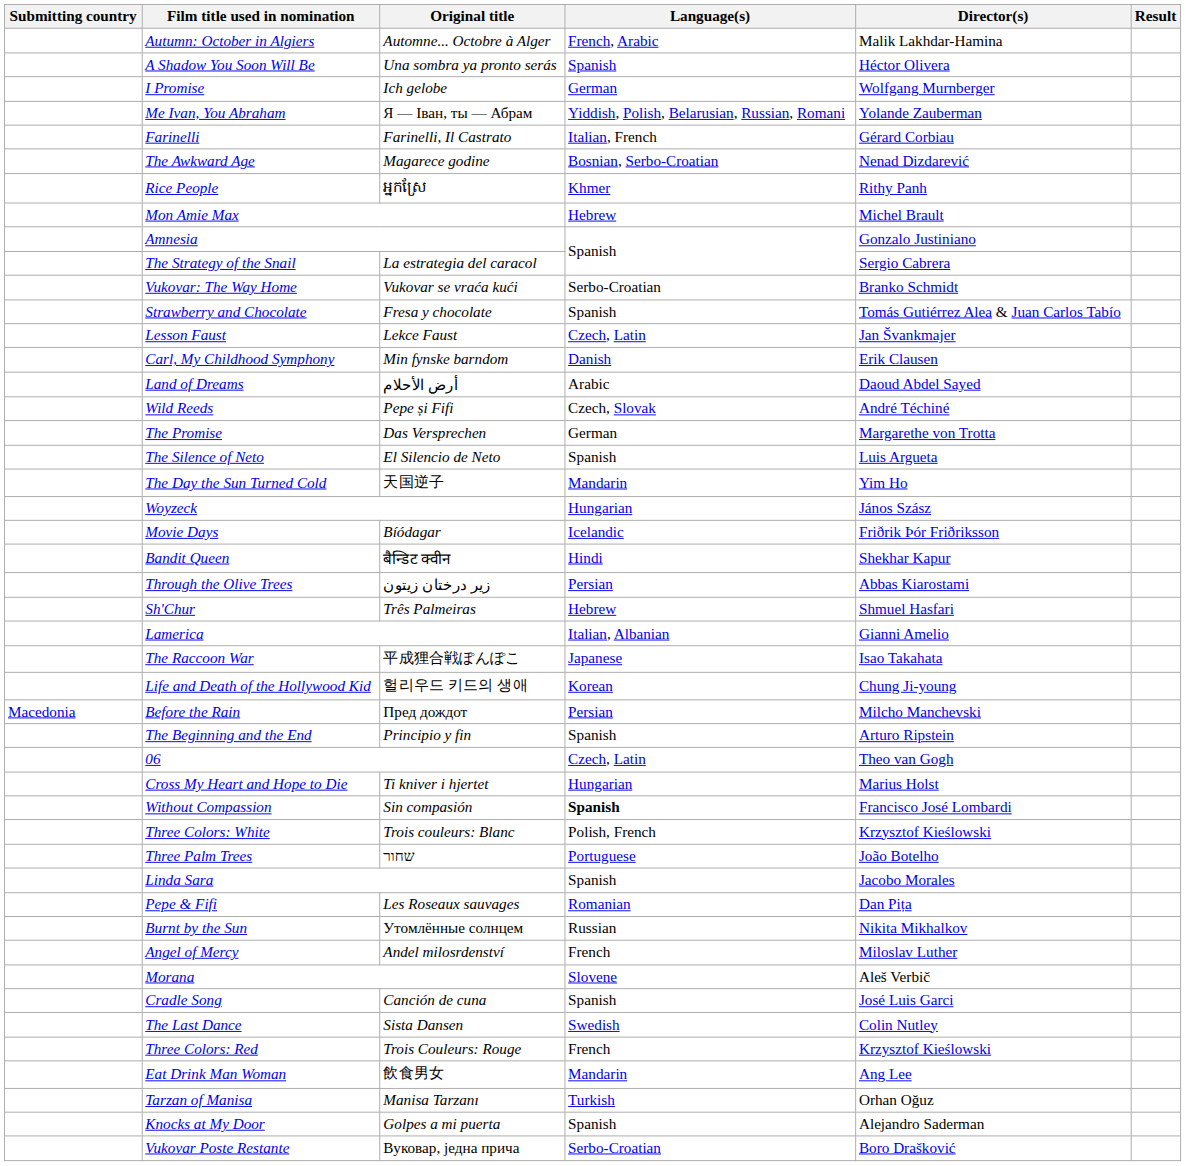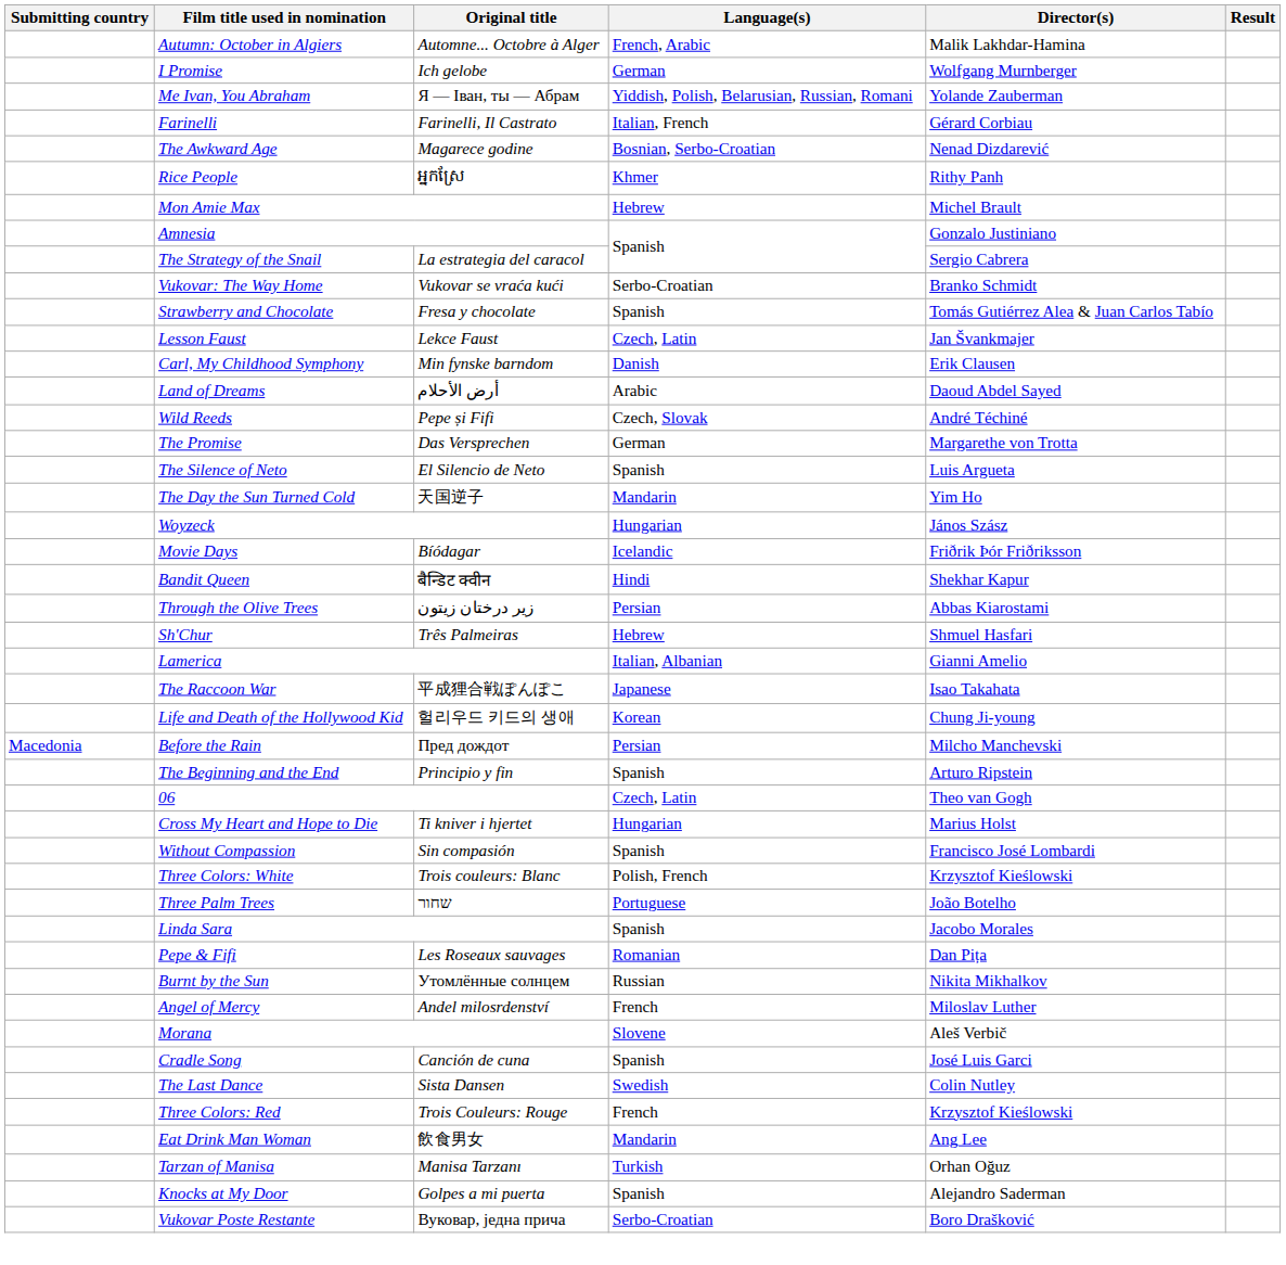 <table class="wikitable sortable" width="98%" style="background:#ffffff;">
 <tr>
 <th>Submitting country</th>
 <th>Film title used in nomination</th>
 <th>Original title</th>
 <th>Language(s)</th>
 <th>Director(s)</th>
 <th>Result</th>
 </tr>
 <tr>
 <td></td>
 <td><em><a href='#'>Autumn: October in Algiers</a></em></td>
 <td><em>Automne... Octobre à Alger</em></td>
 <td><a href='#'>French</a>, <a href='#'>Arabic</a></td>
 <td>Malik Lakhdar-Hamina</td>
-<td></td>
-</tr>
-<tr>
-<td></td>
-<td><em><a href='#'>A Shadow You Soon Will Be</a></em></td>
-<td><em>Una sombra ya pronto serás</em></td>
-<td><a href='#'>Spanish</a></td>
-<td><a href='#'>Héctor Olivera</a></td>
 <td></td>
 </tr>
 <tr>
 <td></td>
 <td><em><a href='#'>I Promise</a></em></td>
 <td><em>Ich gelobe</em></td>
 <td><a href='#'>German</a></td>
 <td><a href='#'>Wolfgang Murnberger</a></td>
 <td></td>
 </tr>
 <tr>
 <td></td>
 <td><em><a href='#'>Me Ivan, You Abraham</a></em></td>
 <td>Я — Іван, ты — Абрам</td>
 <td><a href='#'>Yiddish</a>, <a href='#'>Polish</a>, <a href='#'>Belarusian</a>, <a href='#'>Russian</a>, <a href='#'>Romani</a></td>
 <td><a href='#'>Yolande Zauberman</a></td>
 <td></td>
 </tr>
 <tr>
 <td></td>
 <td><em><a href='#'>Farinelli</a></em></td>
 <td><em>Farinelli, Il Castrato</em></td>
 <td><a href='#'>Italian</a>, French</td>
 <td><a href='#'>Gérard Corbiau</a></td>
 <td></td>
 </tr>
 <tr>
 <td></td>
 <td><em><a href='#'>The Awkward Age</a></em></td>
 <td><em>Magarece godine</em></td>
 <td><a href='#'>Bosnian</a>, <a href='#'>Serbo-Croatian</a></td>
 <td><a href='#'>Nenad Dizdarević</a></td>
 <td></td>
 </tr>
 <tr>
 <td></td>
 <td><em><a href='#'>Rice People</a></em></td>
 <td>អ្នកស្រែ</td>
 <td><a href='#'>Khmer</a></td>
 <td><a href='#'>Rithy Panh</a></td>
 <td></td>
 </tr>
 <tr>
 <td></td>
 <td colspan="2"><em><a href='#'>Mon Amie Max</a></em></td>
 <td><a href='#'>Hebrew</a></td>
 <td><a href='#'>Michel Brault</a></td>
 <td></td>
 </tr>
 <tr>
 <td></td>
 <td colspan="2"><em><a href='#'>Amnesia</a></em></td>
 <td rowspan="2">Spanish</td>
 <td><a href='#'>Gonzalo Justiniano</a></td>
 <td></td>
 </tr>
 <tr>
 <td></td>
 <td><em><a href='#'>The Strategy of the Snail</a></em></td>
 <td><em>La estrategia del caracol</em></td>
 <td><a href='#'>Sergio Cabrera</a></td>
 <td></td>
 </tr>
 <tr>
 <td></td>
 <td><em><a href='#'>Vukovar: The Way Home</a></em></td>
 <td><em>Vukovar se vraća kući</em></td>
 <td>Serbo-Croatian</td>
 <td><a href='#'>Branko Schmidt</a></td>
 <td></td>
 </tr>
 <tr>
 <td></td>
 <td><em><a href='#'>Strawberry and Chocolate</a></em></td>
 <td><em>Fresa y chocolate</em></td>
 <td>Spanish</td>
 <td><a href='#'>Tomás Gutiérrez Alea</a> & <a href='#'>Juan Carlos Tabío</a></td>
 <td></td>
 </tr>
 <tr>
 <td></td>
 <td><em><a href='#'>Lesson Faust</a></em></td>
 <td><em>Lekce Faust</em></td>
 <td><a href='#'>Czech</a>, <a href='#'>Latin</a></td>
 <td><a href='#'>Jan Švankmajer</a></td>
 <td></td>
 </tr>
 <tr>
 <td></td>
 <td><em><a href='#'>Carl, My Childhood Symphony</a></em></td>
 <td><em>Min fynske barndom</em></td>
 <td><a href='#'>Danish</a></td>
 <td><a href='#'>Erik Clausen</a></td>
 <td></td>
 </tr>
 <tr>
 <td></td>
 <td><em><a href='#'>Land of Dreams</a></em></td>
 <td>أرض الأحلام</td>
 <td>Arabic</td>
 <td><a href='#'>Daoud Abdel Sayed</a></td>
 <td></td>
 </tr>
 <tr>
 <td></td>
 <td><em><a href='#'>Wild Reeds</a></em></td>
 <td><em>Pepe și Fifi</em></td>
 <td>Czech, <a href='#'>Slovak</a></td>
 <td><a href='#'>André Téchiné</a></td>
 <td></td>
 </tr>
 <tr>
 <td></td>
 <td><em><a href='#'>The Promise</a></em></td>
 <td><em>Das Versprechen</em></td>
 <td>German</td>
 <td><a href='#'>Margarethe von Trotta</a></td>
 <td></td>
 </tr>
 <tr>
 <td></td>
 <td><em><a href='#'>The Silence of Neto</a></em></td>
 <td><em>El Silencio de Neto</em></td>
 <td>Spanish</td>
 <td><a href='#'>Luis Argueta</a></td>
 <td></td>
 </tr>
 <tr>
 <td></td>
 <td><em><a href='#'>The Day the Sun Turned Cold</a></em></td>
 <td>天国逆子</td>
 <td><a href='#'>Mandarin</a></td>
 <td><a href='#'>Yim Ho</a></td>
 <td></td>
 </tr>
 <tr>
 <td></td>
 <td colspan="2"><em><a href='#'>Woyzeck</a></em></td>
 <td><a href='#'>Hungarian</a></td>
 <td><a href='#'>János Szász</a></td>
 <td></td>
 </tr>
 <tr>
 <td></td>
 <td><em><a href='#'>Movie Days</a></em></td>
 <td><em>Bíódagar</em></td>
 <td><a href='#'>Icelandic</a></td>
 <td><a href='#'>Friðrik Þór Friðriksson</a></td>
 <td></td>
 </tr>
 <tr>
 <td></td>
 <td><em><a href='#'>Bandit Queen</a></em></td>
 <td>बैन्डिट क्वीन</td>
 <td><a href='#'>Hindi</a></td>
 <td><a href='#'>Shekhar Kapur</a></td>
 <td></td>
 </tr>
 <tr>
 <td></td>
 <td><em><a href='#'>Through the Olive Trees</a></em></td>
 <td>زیر درختان زیتون</td>
 <td><a href='#'>Persian</a></td>
 <td><a href='#'>Abbas Kiarostami</a></td>
 <td></td>
 </tr>
 <tr>
 <td></td>
 <td><em><a href='#'>Sh'Chur</a></em></td>
 <td><em>Três Palmeiras</em></td>
 <td><a href='#'>Hebrew</a></td>
 <td><a href='#'>Shmuel Hasfari</a></td>
 <td></td>
 </tr>
 <tr>
 <td></td>
 <td colspan="2"><em><a href='#'>Lamerica</a></em></td>
 <td><a href='#'>Italian</a>, <a href='#'>Albanian</a></td>
 <td><a href='#'>Gianni Amelio</a></td>
 <td></td>
 </tr>
 <tr>
 <td></td>
 <td><em><a href='#'>The Raccoon War</a></em></td>
 <td>平成狸合戦ぽんぽこ</td>
 <td><a href='#'>Japanese</a></td>
 <td><a href='#'>Isao Takahata</a></td>
 <td></td>
 </tr>
 <tr>
 <td></td>
 <td><em><a href='#'>Life and Death of the Hollywood Kid</a></em></td>
 <td>헐리우드 키드의 생애</td>
 <td><a href='#'>Korean</a></td>
 <td><a href='#'>Chung Ji-young</a></td>
 <td></td>
 </tr>
 <tr>
 <td> <a href='#'>Macedonia</a></td>
 <td><em><a href='#'>Before the Rain</a></em></td>
 <td>Пред дождот</td>
 <td><a href='#'>Persian</a></td>
 <td><a href='#'>Milcho Manchevski</a></td>
 <td></td>
 </tr>
 <tr>
 <td></td>
 <td><em><a href='#'>The Beginning and the End</a></em></td>
 <td><em>Principio y fin</em></td>
 <td>Spanish</td>
 <td><a href='#'>Arturo Ripstein</a></td>
 <td></td>
 </tr>
 <tr>
 <td></td>
 <td colspan="2"><em><a href='#'>06</a></em></td>
 <td><a href='#'>Czech</a>, <a href='#'>Latin</a></td>
 <td><a href='#'>Theo van Gogh</a></td>
 <td></td>
 </tr>
 <tr>
 <td></td>
 <td><em><a href='#'>Cross My Heart and Hope to Die</a></em></td>
 <td><em>Ti kniver i hjertet</em></td>
 <td><a href='#'>Hungarian</a></td>
 <td><a href='#'>Marius Holst</a></td>
 <td></td>
 </tr>
 <tr>
 <td></td>
 <td><em><a href='#'>Without Compassion</a></em></td>
 <td><em>Sin compasión</em></td>
-<td><strong>Spanish</strong></td>
+<td>Spanish</td>
 <td><a href='#'>Francisco José Lombardi</a></td>
 <td></td>
 </tr>
 <tr>
 <td></td>
 <td><em><a href='#'>Three Colors: White</a></em></td>
 <td><em>Trois couleurs: Blanc</em></td>
 <td>Polish, French</td>
 <td><a href='#'>Krzysztof Kieślowski</a></td>
 <td></td>
 </tr>
 <tr>
 <td></td>
 <td><em><a href='#'>Three Palm Trees</a></em></td>
 <td>שחור</td>
 <td><a href='#'>Portuguese</a></td>
 <td><a href='#'>João Botelho</a></td>
 <td></td>
 </tr>
 <tr>
 <td></td>
 <td colspan="2"><em><a href='#'>Linda Sara</a></em></td>
 <td>Spanish</td>
 <td><a href='#'>Jacobo Morales</a></td>
 <td></td>
 </tr>
 <tr>
 <td></td>
 <td><em><a href='#'>Pepe & Fifi</a></em></td>
 <td><em>Les Roseaux sauvages</em></td>
 <td><a href='#'>Romanian</a></td>
 <td><a href='#'>Dan Pița</a></td>
 <td></td>
 </tr>
 <tr>
 <td></td>
 <td><em><a href='#'>Burnt by the Sun</a></em></td>
 <td>Утомлённые солнцем</td>
 <td>Russian</td>
 <td><a href='#'>Nikita Mikhalkov</a></td>
 <td></td>
 </tr>
 <tr>
 <td></td>
 <td><em><a href='#'>Angel of Mercy</a></em></td>
 <td><em>Andel milosrdenství</em></td>
 <td>French</td>
 <td><a href='#'>Miloslav Luther</a></td>
 <td></td>
 </tr>
 <tr>
 <td></td>
 <td colspan="2"><em><a href='#'>Morana</a></em></td>
 <td><a href='#'>Slovene</a></td>
 <td>Aleš Verbič</td>
 <td></td>
 </tr>
 <tr>
 <td></td>
 <td><em><a href='#'>Cradle Song</a></em></td>
 <td><em>Canción de cuna</em></td>
 <td>Spanish</td>
 <td><a href='#'>José Luis Garci</a></td>
 <td></td>
 </tr>
 <tr>
 <td></td>
 <td><em><a href='#'>The Last Dance</a></em></td>
 <td><em>Sista Dansen</em></td>
 <td><a href='#'>Swedish</a></td>
 <td><a href='#'>Colin Nutley</a></td>
 <td></td>
 </tr>
 <tr>
 <td></td>
 <td><em><a href='#'>Three Colors: Red</a></em></td>
 <td><em>Trois Couleurs: Rouge</em></td>
 <td>French</td>
 <td><a href='#'>Krzysztof Kieślowski</a></td>
 <td></td>
 </tr>
 <tr>
 <td></td>
 <td><em><a href='#'>Eat Drink Man Woman</a></em></td>
 <td>飲食男女</td>
 <td><a href='#'>Mandarin</a></td>
 <td><a href='#'>Ang Lee</a></td>
 <td></td>
 </tr>
 <tr>
 <td></td>
 <td><em><a href='#'>Tarzan of Manisa</a></em></td>
 <td><em>Manisa Tarzanı</em></td>
 <td><a href='#'>Turkish</a></td>
 <td>Orhan Oğuz</td>
 <td></td>
 </tr>
 <tr>
 <td></td>
 <td><em><a href='#'>Knocks at My Door</a></em></td>
 <td><em>Golpes a mi puerta</em></td>
 <td>Spanish</td>
 <td>Alejandro Saderman</td>
 <td></td>
 </tr>
 <tr>
 <td></td>
 <td><em><a href='#'>Vukovar Poste Restante</a></em></td>
 <td>Вуковар, једна прича</td>
 <td><a href='#'>Serbo-Croatian</a></td>
 <td><a href='#'>Boro Drašković</a></td>
 <td></td>
 </tr>
 </table>
